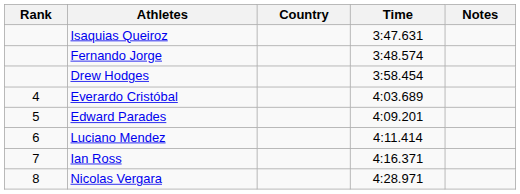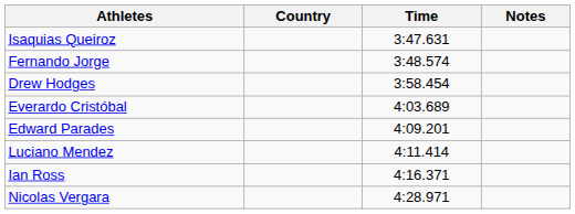 <table class="wikitable" width=50% style="text-align:center">
 <tr>
-<th>Rank</th>
 <th>Athletes</th>
 <th>Country</th>
 <th>Time</th>
 <th>Notes</th>
 </tr>
 <tr>
-<td></td>
 <td align=left><a href='#'>Isaquias Queiroz</a></td>
 <td align=left></td>
 <td>3:47.631</td>
 <td></td>
 </tr>
 <tr>
-<td></td>
 <td align=left><a href='#'>Fernando Jorge</a></td>
 <td align=left></td>
 <td>3:48.574</td>
 <td></td>
 </tr>
 <tr>
-<td></td>
 <td align=left><a href='#'>Drew Hodges</a></td>
 <td align=left></td>
 <td>3:58.454</td>
 <td></td>
 </tr>
 <tr>
-<td>4</td>
 <td align=left><a href='#'>Everardo Cristóbal</a></td>
 <td align=left></td>
 <td>4:03.689</td>
 <td></td>
 </tr>
 <tr>
-<td>5</td>
 <td align=left><a href='#'>Edward Parades</a></td>
 <td align=left></td>
 <td>4:09.201</td>
 <td></td>
 </tr>
 <tr>
-<td>6</td>
 <td align=left><a href='#'>Luciano Mendez</a></td>
 <td align=left></td>
 <td>4:11.414</td>
 <td></td>
 </tr>
 <tr>
-<td>7</td>
 <td align=left><a href='#'>Ian Ross</a></td>
 <td align=left></td>
 <td>4:16.371</td>
 <td></td>
 </tr>
 <tr>
-<td>8</td>
 <td align=left><a href='#'>Nicolas Vergara</a></td>
 <td align=left></td>
 <td>4:28.971</td>
 <td></td>
 </tr>
 </table>
